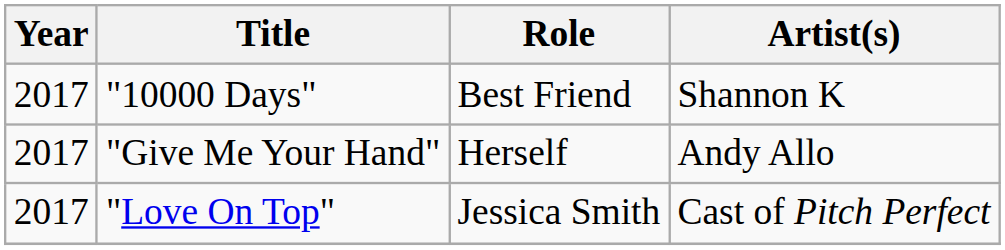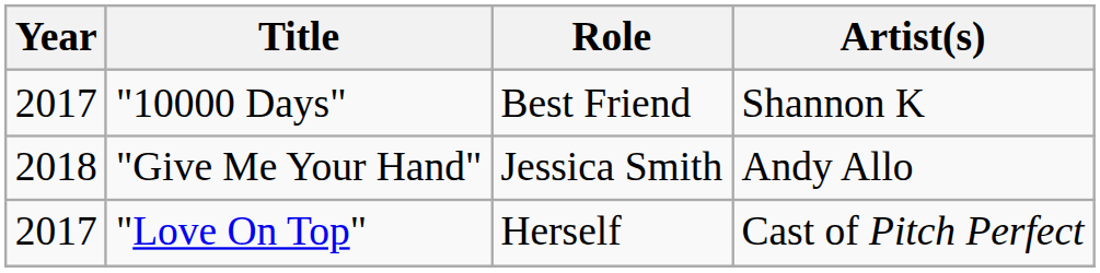 <table class="wikitable">
 <tr>
 <th>Year</th>
 <th>Title</th>
 <th>Role</th>
 <th>Artist(s)</th>
 </tr>
 <tr>
 <td>2017</td>
 <td>"10000 Days"</td>
 <td>Best Friend</td>
 <td>Shannon K</td>
 </tr>
 <tr>
-<td>2017</td>
+<td>2018</td>
 <td>"Give Me Your Hand"</td>
-<td>Herself</td>
+<td>Jessica Smith</td>
 <td>Andy Allo</td>
 </tr>
 <tr>
 <td>2017</td>
 <td>"<a href='#'>Love On Top</a>"</td>
-<td>Jessica Smith</td>
+<td>Herself</td>
 <td>Cast of <em>Pitch Perfect</em></td>
 </tr>
 <tr>
 </tr>
 </table>
